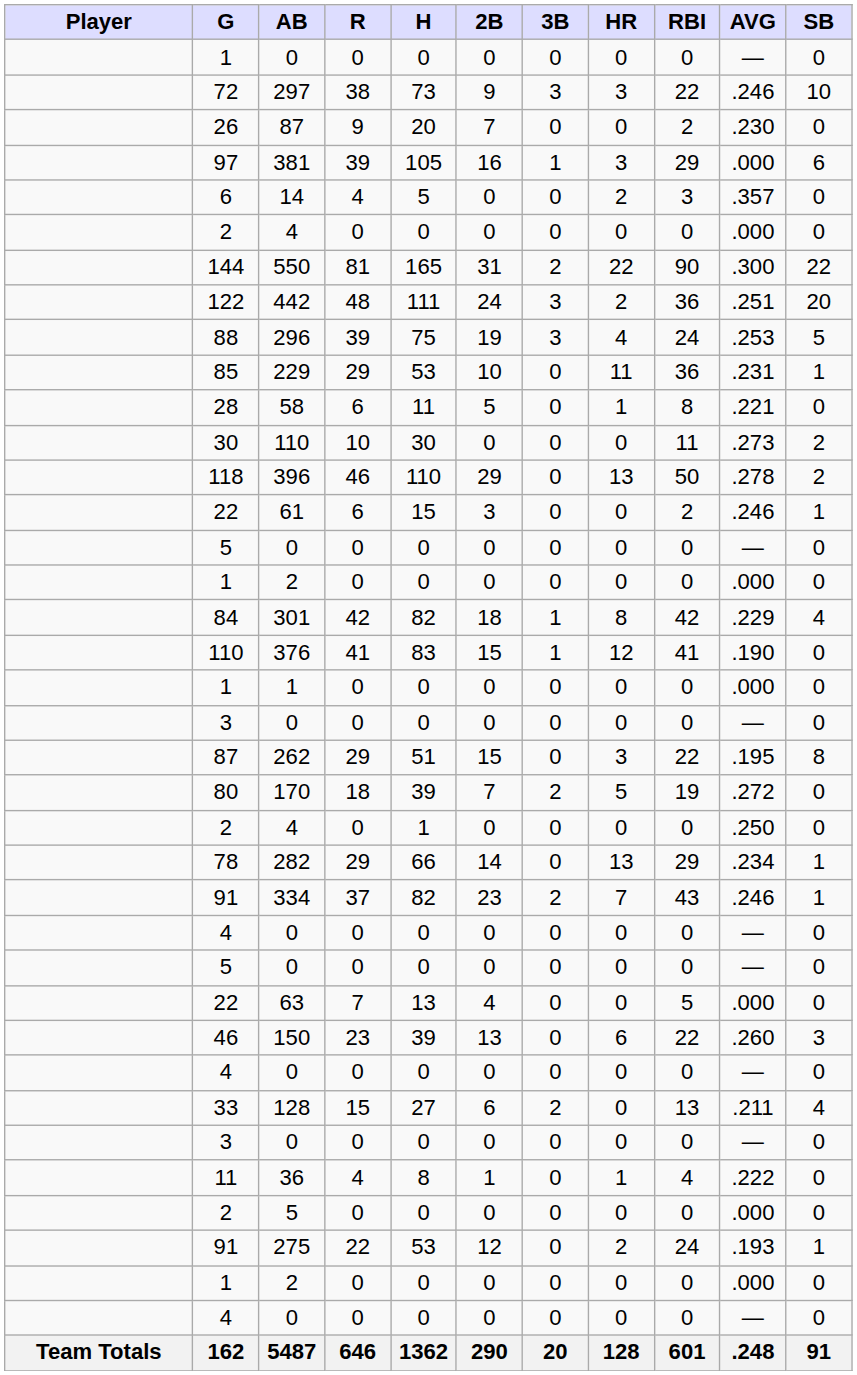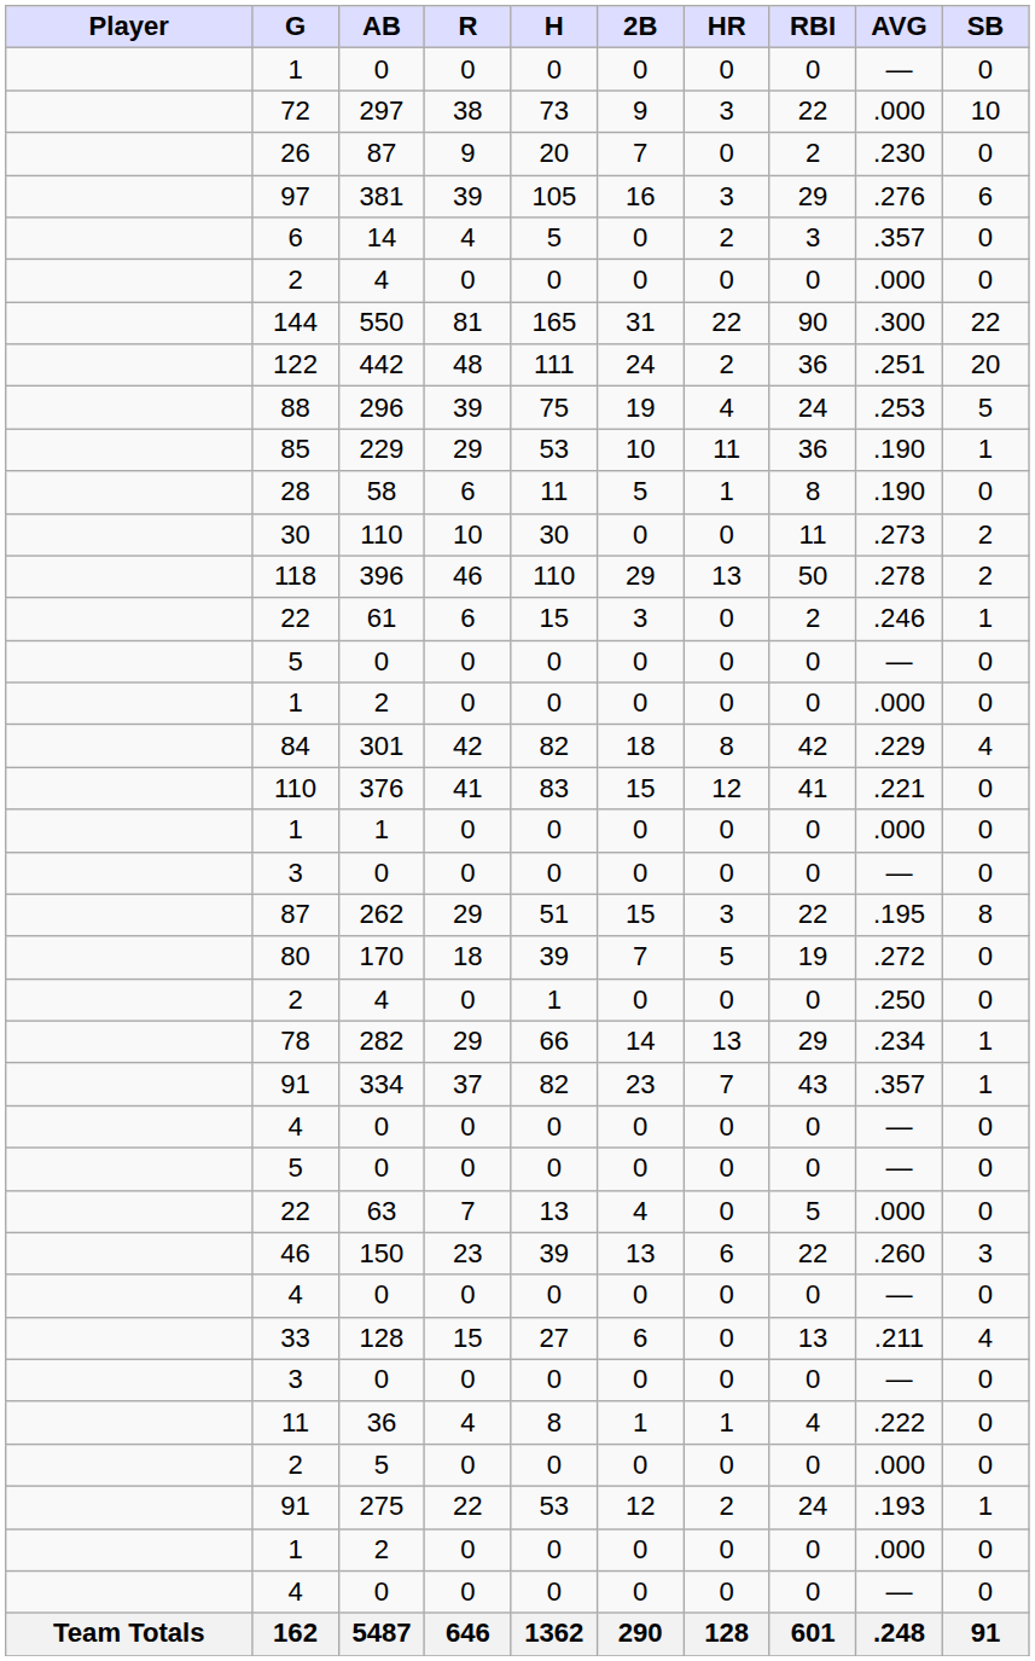 <table class="wikitable" style="text-align:center;">
 <tr>
 <th style="background:#ddf; width:20%;">Player</th>
 <th style="background:#ddf; width:7%;">G</th>
 <th style="background:#ddf; width:7%;">AB</th>
 <th style="background:#ddf; width:7%;">R</th>
 <th style="background:#ddf; width:7%;">H</th>
 <th style="background:#ddf; width:7%;">2B</th>
-<th style="background:#ddf; width:7%;">3B</th>
 <th style="background:#ddf; width:7%;">HR</th>
 <th style="background:#ddf; width:7%;">RBI</th>
 <th style="background:#ddf; width:7%;">AVG</th>
 <th style="background:#ddf; width:7%;">SB</th>
 </tr>
 <tr>
 <td align=left></td>
 <td>1</td>
-<td>0</td>
 <td>0</td>
 <td>0</td>
 <td>0</td>
 <td>0</td>
 <td>0</td>
 <td>0</td>
 <td>—</td>
 <td>0</td>
 </tr>
 <tr>
 <td align=left></td>
 <td>72</td>
 <td>297</td>
 <td>38</td>
 <td>73</td>
 <td>9</td>
 <td>3</td>
-<td>3</td>
 <td>22</td>
-<td>.246</td>
+<td>.000</td>
 <td>10</td>
 </tr>
 <tr>
 <td align=left></td>
 <td>26</td>
 <td>87</td>
 <td>9</td>
 <td>20</td>
 <td>7</td>
-<td>0</td>
 <td>0</td>
 <td>2</td>
 <td>.230</td>
 <td>0</td>
 </tr>
 <tr>
 <td align=left></td>
 <td>97</td>
 <td>381</td>
 <td>39</td>
 <td>105</td>
 <td>16</td>
-<td>1</td>
 <td>3</td>
 <td>29</td>
-<td>.000</td>
+<td>.276</td>
 <td>6</td>
 </tr>
 <tr>
 <td align=left></td>
 <td>6</td>
 <td>14</td>
 <td>4</td>
 <td>5</td>
-<td>0</td>
 <td>0</td>
 <td>2</td>
 <td>3</td>
 <td>.357</td>
 <td>0</td>
 </tr>
 <tr>
 <td align=left></td>
 <td>2</td>
 <td>4</td>
 <td>0</td>
 <td>0</td>
 <td>0</td>
 <td>0</td>
 <td>0</td>
-<td>0</td>
 <td>.000</td>
 <td>0</td>
 </tr>
 <tr>
 <td align=left></td>
 <td>144</td>
 <td>550</td>
 <td>81</td>
 <td>165</td>
 <td>31</td>
-<td>2</td>
 <td>22</td>
 <td>90</td>
 <td>.300</td>
 <td>22</td>
 </tr>
 <tr>
 <td align=left></td>
 <td>122</td>
 <td>442</td>
 <td>48</td>
 <td>111</td>
 <td>24</td>
-<td>3</td>
 <td>2</td>
 <td>36</td>
 <td>.251</td>
 <td>20</td>
 </tr>
 <tr>
 <td align=left></td>
 <td>88</td>
 <td>296</td>
 <td>39</td>
 <td>75</td>
 <td>19</td>
-<td>3</td>
 <td>4</td>
 <td>24</td>
 <td>.253</td>
 <td>5</td>
 </tr>
 <tr>
 <td align=left></td>
 <td>85</td>
 <td>229</td>
 <td>29</td>
 <td>53</td>
 <td>10</td>
-<td>0</td>
 <td>11</td>
 <td>36</td>
-<td>.231</td>
+<td>.190</td>
 <td>1</td>
 </tr>
 <tr>
 <td align=left></td>
 <td>28</td>
 <td>58</td>
 <td>6</td>
 <td>11</td>
 <td>5</td>
-<td>0</td>
 <td>1</td>
 <td>8</td>
-<td>.221</td>
+<td>.190</td>
 <td>0</td>
 </tr>
 <tr>
 <td align=left></td>
 <td>30</td>
 <td>110</td>
 <td>10</td>
 <td>30</td>
-<td>0</td>
 <td>0</td>
 <td>0</td>
 <td>11</td>
 <td>.273</td>
 <td>2</td>
 </tr>
 <tr>
 <td align=left></td>
 <td>118</td>
 <td>396</td>
 <td>46</td>
 <td>110</td>
 <td>29</td>
-<td>0</td>
 <td>13</td>
 <td>50</td>
 <td>.278</td>
 <td>2</td>
 </tr>
 <tr>
 <td align=left></td>
 <td>22</td>
 <td>61</td>
 <td>6</td>
 <td>15</td>
 <td>3</td>
 <td>0</td>
-<td>0</td>
 <td>2</td>
 <td>.246</td>
 <td>1</td>
 </tr>
 <tr>
 <td align=left></td>
 <td>5</td>
-<td>0</td>
 <td>0</td>
 <td>0</td>
 <td>0</td>
 <td>0</td>
 <td>0</td>
 <td>0</td>
 <td>—</td>
 <td>0</td>
 </tr>
 <tr>
 <td align=left></td>
 <td>1</td>
 <td>2</td>
 <td>0</td>
 <td>0</td>
 <td>0</td>
 <td>0</td>
 <td>0</td>
-<td>0</td>
 <td>.000</td>
 <td>0</td>
 </tr>
 <tr>
 <td align=left></td>
 <td>84</td>
 <td>301</td>
 <td>42</td>
 <td>82</td>
 <td>18</td>
-<td>1</td>
 <td>8</td>
 <td>42</td>
 <td>.229</td>
 <td>4</td>
 </tr>
 <tr>
 <td align=left></td>
 <td>110</td>
 <td>376</td>
 <td>41</td>
 <td>83</td>
 <td>15</td>
-<td>1</td>
 <td>12</td>
 <td>41</td>
-<td>.190</td>
+<td>.221</td>
 <td>0</td>
 </tr>
 <tr>
 <td align=left></td>
 <td>1</td>
 <td>1</td>
-<td>0</td>
 <td>0</td>
 <td>0</td>
 <td>0</td>
 <td>0</td>
 <td>0</td>
 <td>.000</td>
 <td>0</td>
 </tr>
 <tr>
 <td align=left></td>
 <td>3</td>
 <td>0</td>
 <td>0</td>
 <td>0</td>
 <td>0</td>
 <td>0</td>
 <td>0</td>
-<td>0</td>
 <td>—</td>
 <td>0</td>
 </tr>
 <tr>
 <td align=left></td>
 <td>87</td>
 <td>262</td>
 <td>29</td>
 <td>51</td>
 <td>15</td>
-<td>0</td>
 <td>3</td>
 <td>22</td>
 <td>.195</td>
 <td>8</td>
 </tr>
 <tr>
 <td align=left></td>
 <td>80</td>
 <td>170</td>
 <td>18</td>
 <td>39</td>
 <td>7</td>
-<td>2</td>
 <td>5</td>
 <td>19</td>
 <td>.272</td>
 <td>0</td>
 </tr>
 <tr>
 <td align=left></td>
 <td>2</td>
 <td>4</td>
 <td>0</td>
 <td>1</td>
 <td>0</td>
 <td>0</td>
 <td>0</td>
-<td>0</td>
 <td>.250</td>
 <td>0</td>
 </tr>
 <tr>
 <td align=left></td>
 <td>78</td>
 <td>282</td>
 <td>29</td>
 <td>66</td>
 <td>14</td>
-<td>0</td>
 <td>13</td>
 <td>29</td>
 <td>.234</td>
 <td>1</td>
 </tr>
 <tr>
 <td align=left></td>
 <td>91</td>
 <td>334</td>
 <td>37</td>
 <td>82</td>
 <td>23</td>
-<td>2</td>
 <td>7</td>
 <td>43</td>
-<td>.246</td>
+<td>.357</td>
 <td>1</td>
 </tr>
 <tr>
 <td align=left></td>
 <td>4</td>
-<td>0</td>
 <td>0</td>
 <td>0</td>
 <td>0</td>
 <td>0</td>
 <td>0</td>
 <td>0</td>
 <td>—</td>
 <td>0</td>
 </tr>
 <tr>
 <td align=left></td>
 <td>5</td>
 <td>0</td>
 <td>0</td>
 <td>0</td>
 <td>0</td>
 <td>0</td>
 <td>0</td>
-<td>0</td>
 <td>—</td>
 <td>0</td>
 </tr>
 <tr>
 <td align=left></td>
 <td>22</td>
 <td>63</td>
 <td>7</td>
 <td>13</td>
 <td>4</td>
-<td>0</td>
 <td>0</td>
 <td>5</td>
 <td>.000</td>
 <td>0</td>
 </tr>
 <tr>
 <td align=left></td>
 <td>46</td>
 <td>150</td>
 <td>23</td>
 <td>39</td>
 <td>13</td>
-<td>0</td>
 <td>6</td>
 <td>22</td>
 <td>.260</td>
 <td>3</td>
 </tr>
 <tr>
 <td align=left></td>
 <td>4</td>
-<td>0</td>
 <td>0</td>
 <td>0</td>
 <td>0</td>
 <td>0</td>
 <td>0</td>
 <td>0</td>
 <td>—</td>
 <td>0</td>
 </tr>
 <tr>
 <td align=left></td>
 <td>33</td>
 <td>128</td>
 <td>15</td>
 <td>27</td>
 <td>6</td>
-<td>2</td>
 <td>0</td>
 <td>13</td>
 <td>.211</td>
 <td>4</td>
 </tr>
 <tr>
 <td align=left></td>
 <td>3</td>
-<td>0</td>
 <td>0</td>
 <td>0</td>
 <td>0</td>
 <td>0</td>
 <td>0</td>
 <td>0</td>
 <td>—</td>
 <td>0</td>
 </tr>
 <tr>
 <td align=left></td>
 <td>11</td>
 <td>36</td>
 <td>4</td>
 <td>8</td>
 <td>1</td>
-<td>0</td>
 <td>1</td>
 <td>4</td>
 <td>.222</td>
 <td>0</td>
 </tr>
 <tr>
 <td align=left></td>
 <td>2</td>
 <td>5</td>
-<td>0</td>
 <td>0</td>
 <td>0</td>
 <td>0</td>
 <td>0</td>
 <td>0</td>
 <td>.000</td>
 <td>0</td>
 </tr>
 <tr>
 <td align=left></td>
 <td>91</td>
 <td>275</td>
 <td>22</td>
 <td>53</td>
 <td>12</td>
-<td>0</td>
 <td>2</td>
 <td>24</td>
 <td>.193</td>
 <td>1</td>
 </tr>
 <tr>
 <td align=left></td>
 <td>1</td>
 <td>2</td>
-<td>0</td>
 <td>0</td>
 <td>0</td>
 <td>0</td>
 <td>0</td>
 <td>0</td>
 <td>.000</td>
 <td>0</td>
 </tr>
 <tr>
 <td align=left></td>
 <td>4</td>
 <td>0</td>
 <td>0</td>
 <td>0</td>
 <td>0</td>
 <td>0</td>
 <td>0</td>
-<td>0</td>
 <td>—</td>
 <td>0</td>
 </tr>
 <tr class="sortbottom">
 <th>Team Totals</th>
 <th>162</th>
 <th>5487</th>
 <th>646</th>
 <th>1362</th>
 <th>290</th>
-<th>20</th>
 <th>128</th>
 <th>601</th>
 <th>.248</th>
 <th>91</th>
 </tr>
 </table>
